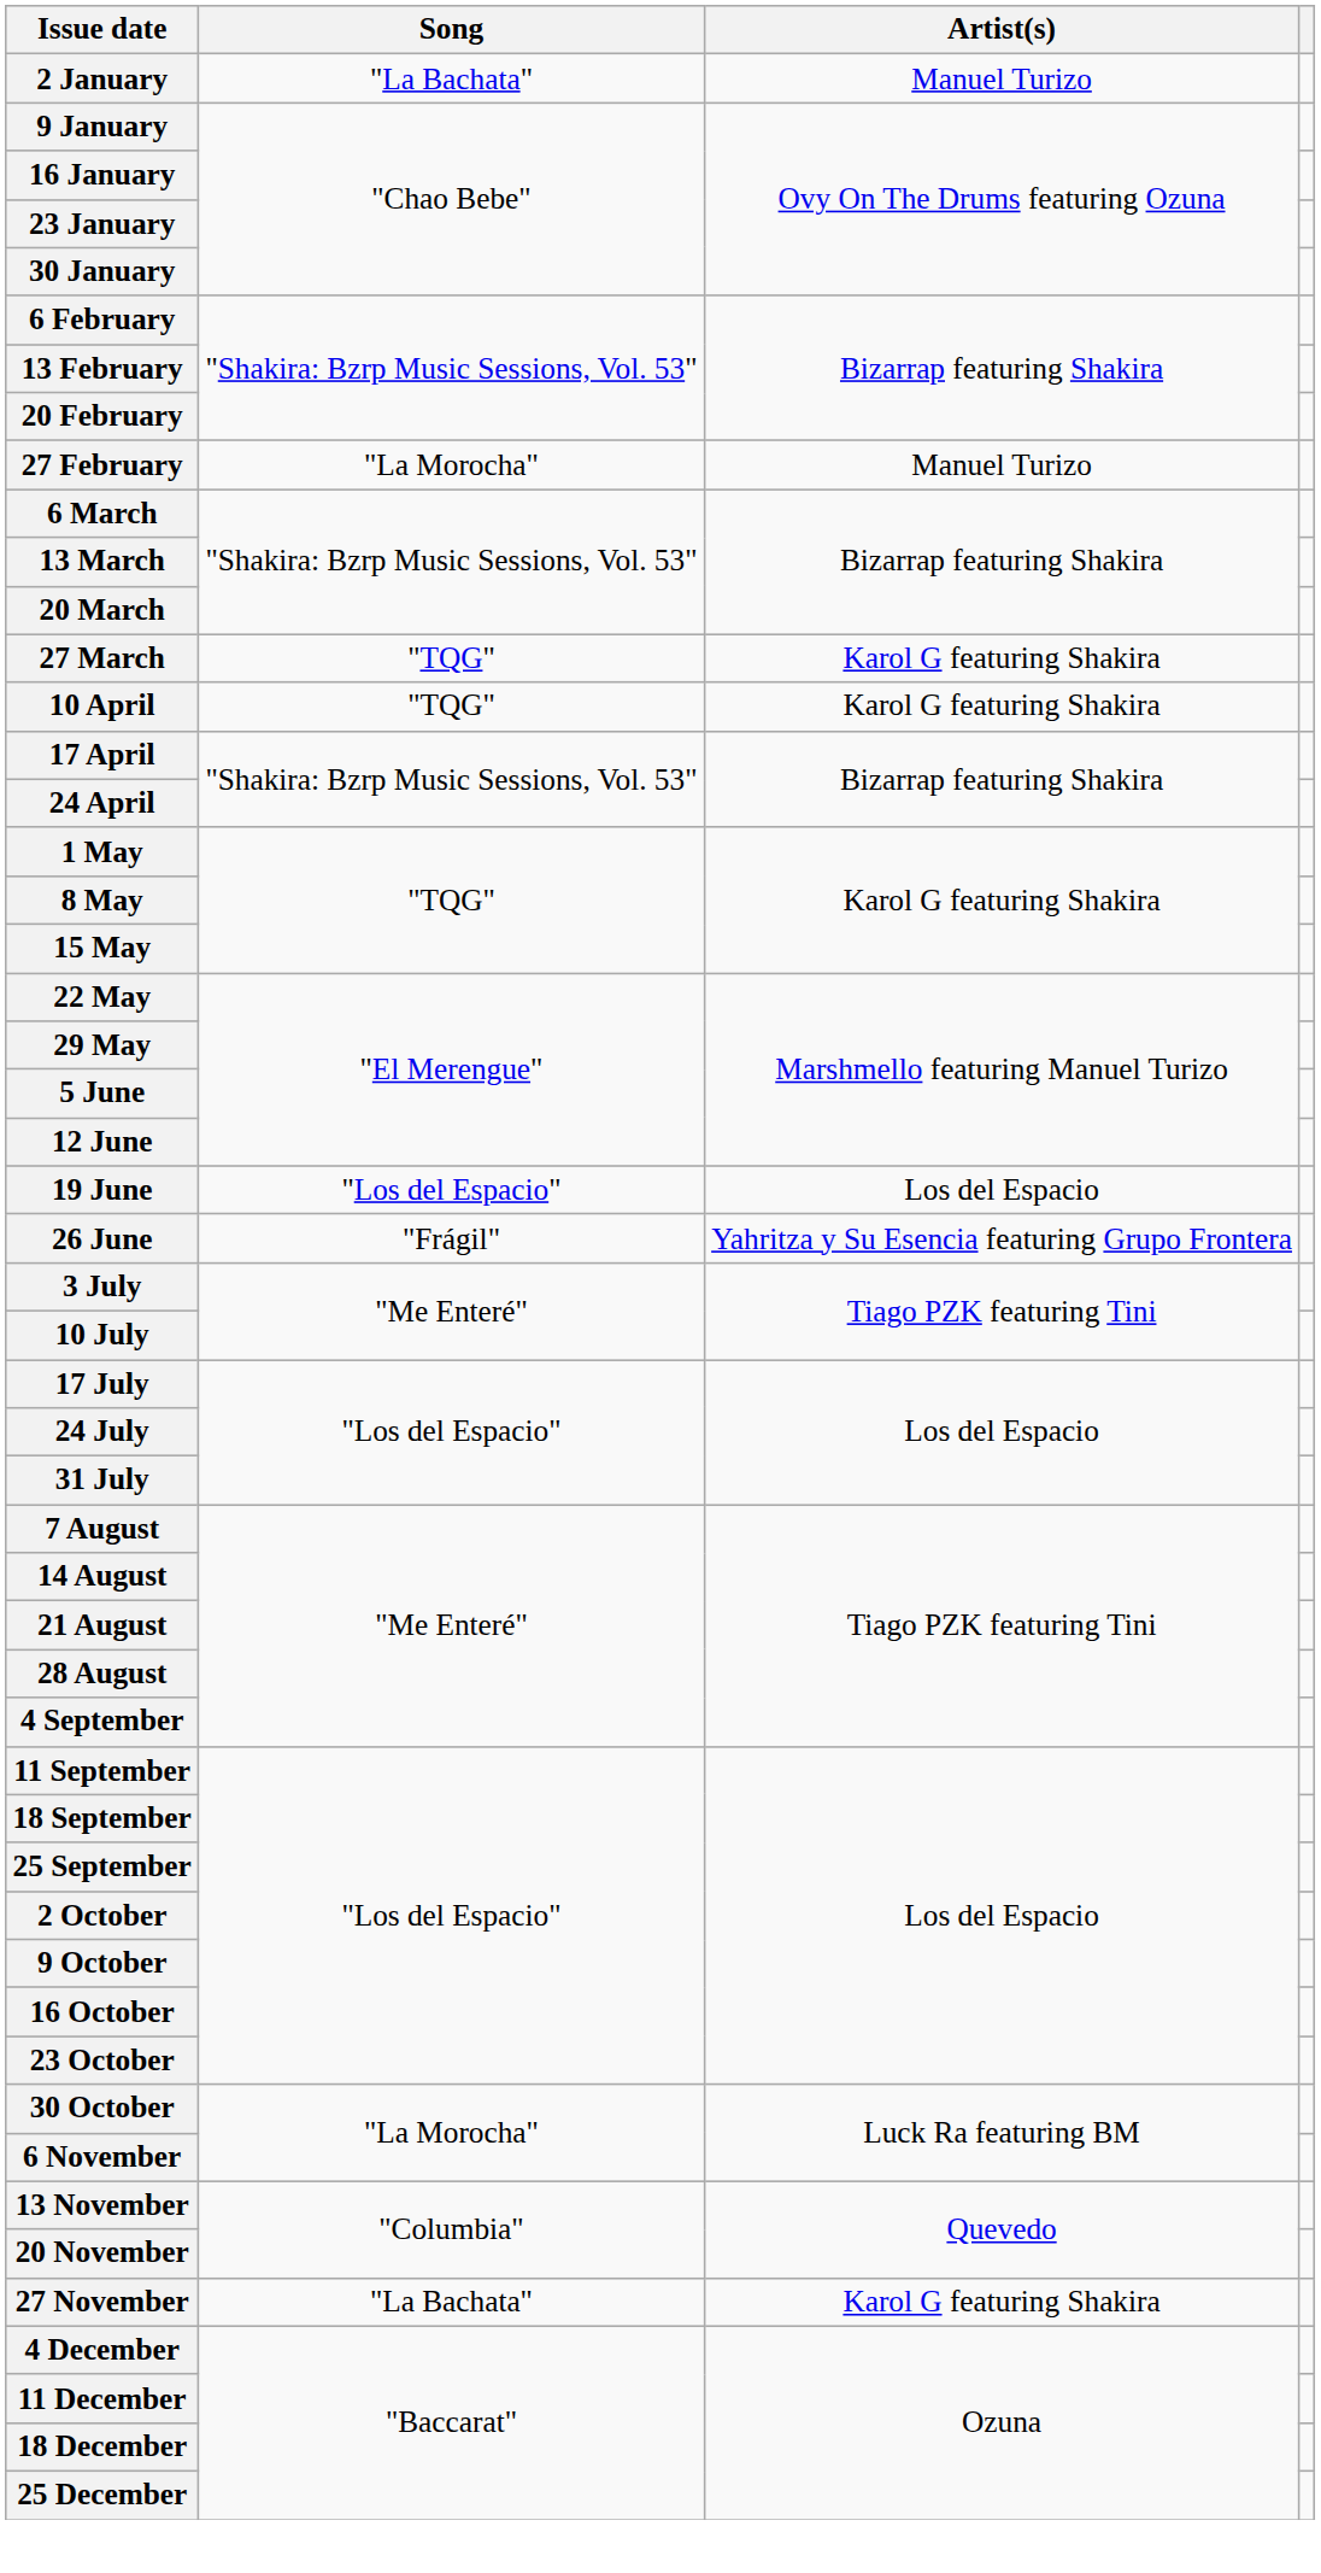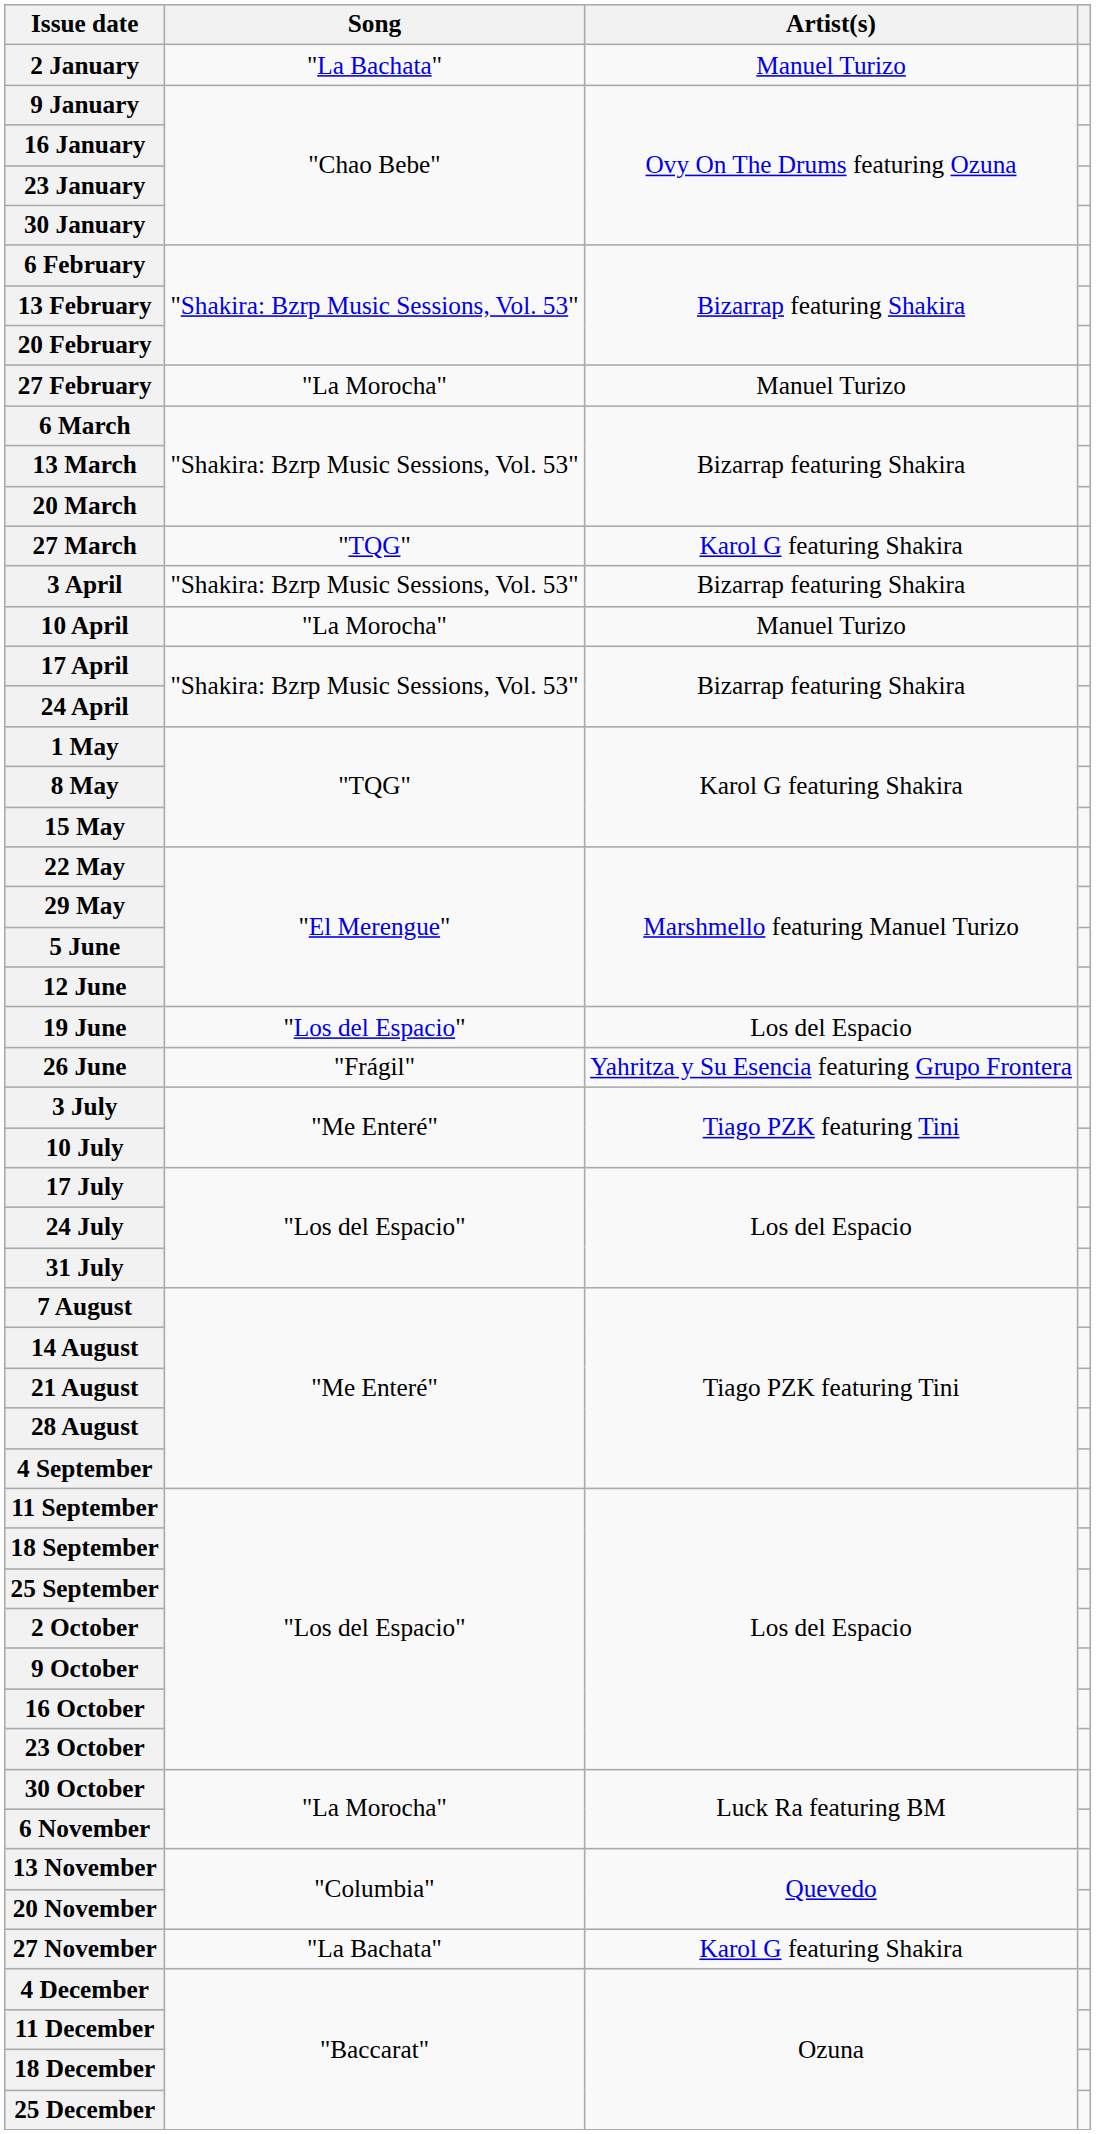 <table class="wikitable plainrowheaders" style="text-align: center">
 <tr>
 <th scope="col">Issue date</th>
 <th scope="col">Song</th>
 <th scope="col">Artist(s)</th>
 <th scope="col"></th>
 </tr>
 <tr>
 <th scope="row">2 January</th>
 <td>"<a href='#'>La Bachata</a>"</td>
 <td><a href='#'>Manuel Turizo</a></td>
 <td></td>
 </tr>
 <tr>
 <th scope="row">9 January</th>
 <td rowspan="4">"Chao Bebe"</td>
 <td rowspan="4"><a href='#'>Ovy On The Drums</a> featuring <a href='#'>Ozuna</a></td>
 <td></td>
 </tr>
 <tr>
 <th scope="row">16 January</th>
 <td></td>
 </tr>
 <tr>
 <th scope="row">23 January</th>
 <td></td>
 </tr>
 <tr>
 <th scope="row">30 January</th>
 <td></td>
 </tr>
 <tr>
 <th scope="row">6 February</th>
 <td rowspan="3">"<a href='#'>Shakira: Bzrp Music Sessions, Vol. 53</a>"</td>
 <td rowspan="3"><a href='#'>Bizarrap</a> featuring <a href='#'>Shakira</a></td>
 <td></td>
 </tr>
 <tr>
 <th scope="row">13 February</th>
 <td></td>
 </tr>
 <tr>
 <th scope="row">20 February</th>
 <td></td>
 </tr>
 <tr>
 <th scope="row">27 February</th>
 <td>"La Morocha"</td>
 <td>Manuel Turizo</td>
 <td></td>
 </tr>
 <tr>
 <th scope="row">6 March</th>
 <td rowspan="3">"Shakira: Bzrp Music Sessions, Vol. 53"</td>
 <td rowspan="3">Bizarrap featuring Shakira</td>
 <td></td>
 </tr>
 <tr>
 <th scope="row">13 March</th>
 <td></td>
 </tr>
 <tr>
 <th scope="row">20 March</th>
 <td></td>
 </tr>
 <tr>
 <th scope="row">27 March</th>
 <td>"<a href='#'>TQG</a>"</td>
 <td><a href='#'>Karol G</a> featuring Shakira</td>
 <td></td>
 </tr>
 <tr>
+<th scope="row">3 April</th>
+<td>"Shakira: Bzrp Music Sessions, Vol. 53"</td>
+<td>Bizarrap featuring Shakira</td>
+<td></td>
+</tr>
+<tr>
 <th scope="row">10 April</th>
-<td>"TQG"</td>
-<td>Karol G featuring Shakira</td>
+<td>"La Morocha"</td>
+<td>Manuel Turizo</td>
 <td></td>
 </tr>
 <tr>
 <th scope="row">17 April</th>
 <td rowspan="2">"Shakira: Bzrp Music Sessions, Vol. 53"</td>
 <td rowspan="2">Bizarrap featuring Shakira</td>
 <td></td>
 </tr>
 <tr>
 <th scope="row">24 April</th>
 <td></td>
 </tr>
 <tr>
 <th scope="row">1 May</th>
 <td rowspan="3">"TQG"</td>
 <td rowspan="3">Karol G featuring Shakira</td>
 <td></td>
 </tr>
 <tr>
 <th scope="row">8 May</th>
 <td></td>
 </tr>
 <tr>
 <th scope="row">15 May</th>
 <td></td>
 </tr>
 <tr>
 <th scope="row">22 May</th>
 <td rowspan="4">"<a href='#'>El Merengue</a>"</td>
 <td rowspan="4"><a href='#'>Marshmello</a> featuring Manuel Turizo</td>
 <td></td>
 </tr>
 <tr>
 <th scope="row">29 May</th>
 <td></td>
 </tr>
 <tr>
 <th scope="row">5 June</th>
 <td></td>
 </tr>
 <tr>
 <th scope="row">12 June</th>
 <td></td>
 </tr>
 <tr>
 <th scope="row">19 June</th>
 <td>"<a href='#'>Los del Espacio</a>"</td>
 <td>Los del Espacio</td>
 <td></td>
 </tr>
 <tr>
 <th scope="row">26 June</th>
 <td>"Frágil"</td>
 <td><a href='#'>Yahritza y Su Esencia</a> featuring <a href='#'>Grupo Frontera</a></td>
 <td></td>
 </tr>
 <tr>
 <th scope="row">3 July</th>
 <td rowspan="2">"Me Enteré"</td>
 <td rowspan="2"><a href='#'>Tiago PZK</a> featuring <a href='#'>Tini</a></td>
 <td></td>
 </tr>
 <tr>
 <th scope="row">10 July</th>
 <td></td>
 </tr>
 <tr>
 <th scope="row">17 July</th>
 <td rowspan="3">"Los del Espacio"</td>
 <td rowspan="3">Los del Espacio</td>
 <td></td>
 </tr>
 <tr>
 <th scope="row">24 July</th>
 <td></td>
 </tr>
 <tr>
 <th scope="row">31 July</th>
 <td></td>
 </tr>
 <tr>
 <th scope="row">7 August</th>
 <td rowspan="5">"Me Enteré"</td>
 <td rowspan="5">Tiago PZK featuring Tini</td>
 <td></td>
 </tr>
 <tr>
 <th scope="row">14 August</th>
 <td></td>
 </tr>
 <tr>
 <th scope="row">21 August</th>
 <td></td>
 </tr>
 <tr>
 <th scope="row">28 August</th>
 <td></td>
 </tr>
 <tr>
 <th scope="row">4 September</th>
 <td></td>
 </tr>
 <tr>
 <th scope="row">11 September</th>
 <td rowspan="7">"Los del Espacio"</td>
 <td rowspan="7">Los del Espacio</td>
 <td></td>
 </tr>
 <tr>
 <th scope="row">18 September</th>
 <td></td>
 </tr>
 <tr>
 <th scope="row">25 September</th>
 <td></td>
 </tr>
 <tr>
 <th scope="row">2 October</th>
 <td></td>
 </tr>
 <tr>
 <th scope="row">9 October</th>
 <td></td>
 </tr>
 <tr>
 <th scope="row">16 October</th>
 <td></td>
 </tr>
 <tr>
 <th scope="row">23 October</th>
 <td></td>
 </tr>
 <tr>
 <th scope="row">30 October</th>
 <td rowspan="2">"La Morocha"</td>
 <td rowspan="2">Luck Ra featuring BM</td>
 <td></td>
 </tr>
 <tr>
 <th scope="row">6 November</th>
 <td></td>
 </tr>
 <tr>
 <th scope="row">13 November</th>
 <td rowspan="2">"Columbia"</td>
 <td rowspan="2"><a href='#'>Quevedo</a></td>
 <td></td>
 </tr>
 <tr>
 <th scope="row">20 November</th>
 <td></td>
 </tr>
 <tr>
 <th scope="row">27 November</th>
 <td>"La Bachata"</td>
 <td><a href='#'>Karol G</a> featuring Shakira</td>
 <td></td>
 </tr>
 <tr>
 <th scope="row">4 December</th>
 <td rowspan="4">"Baccarat"</td>
 <td rowspan="4">Ozuna</td>
 <td></td>
 </tr>
 <tr>
 <th scope="row">11 December</th>
 <td></td>
 </tr>
 <tr>
 <th scope="row">18 December</th>
 <td></td>
 </tr>
 <tr>
 <th scope="row">25 December</th>
 <td></td>
 </tr>
 <tr>
 </tr>
 </table>
